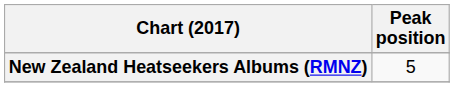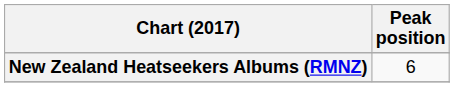 <table class="wikitable sortable plainrowheaders" style="text-align:center">
 <tr>
 <th scope="col">Chart (2017)</th>
 <th scope="col">Peak<br> position</th>
 </tr>
 <tr>
 </tr>
 <tr>
 </tr>
 <tr>
 </tr>
 <tr>
 </tr>
 <tr>
 </tr>
 <tr>
 </tr>
 <tr>
 </tr>
 <tr>
 <th scope="row">New Zealand Heatseekers Albums (<a href='#'>RMNZ</a>)</th>
-<td>5</td>
+<td>6</td>
 </tr>
 <tr>
 </tr>
 <tr>
 </tr>
 <tr>
 </tr>
 <tr>
 </tr>
 <tr>
 </tr>
 <tr>
 </tr>
 </table>
